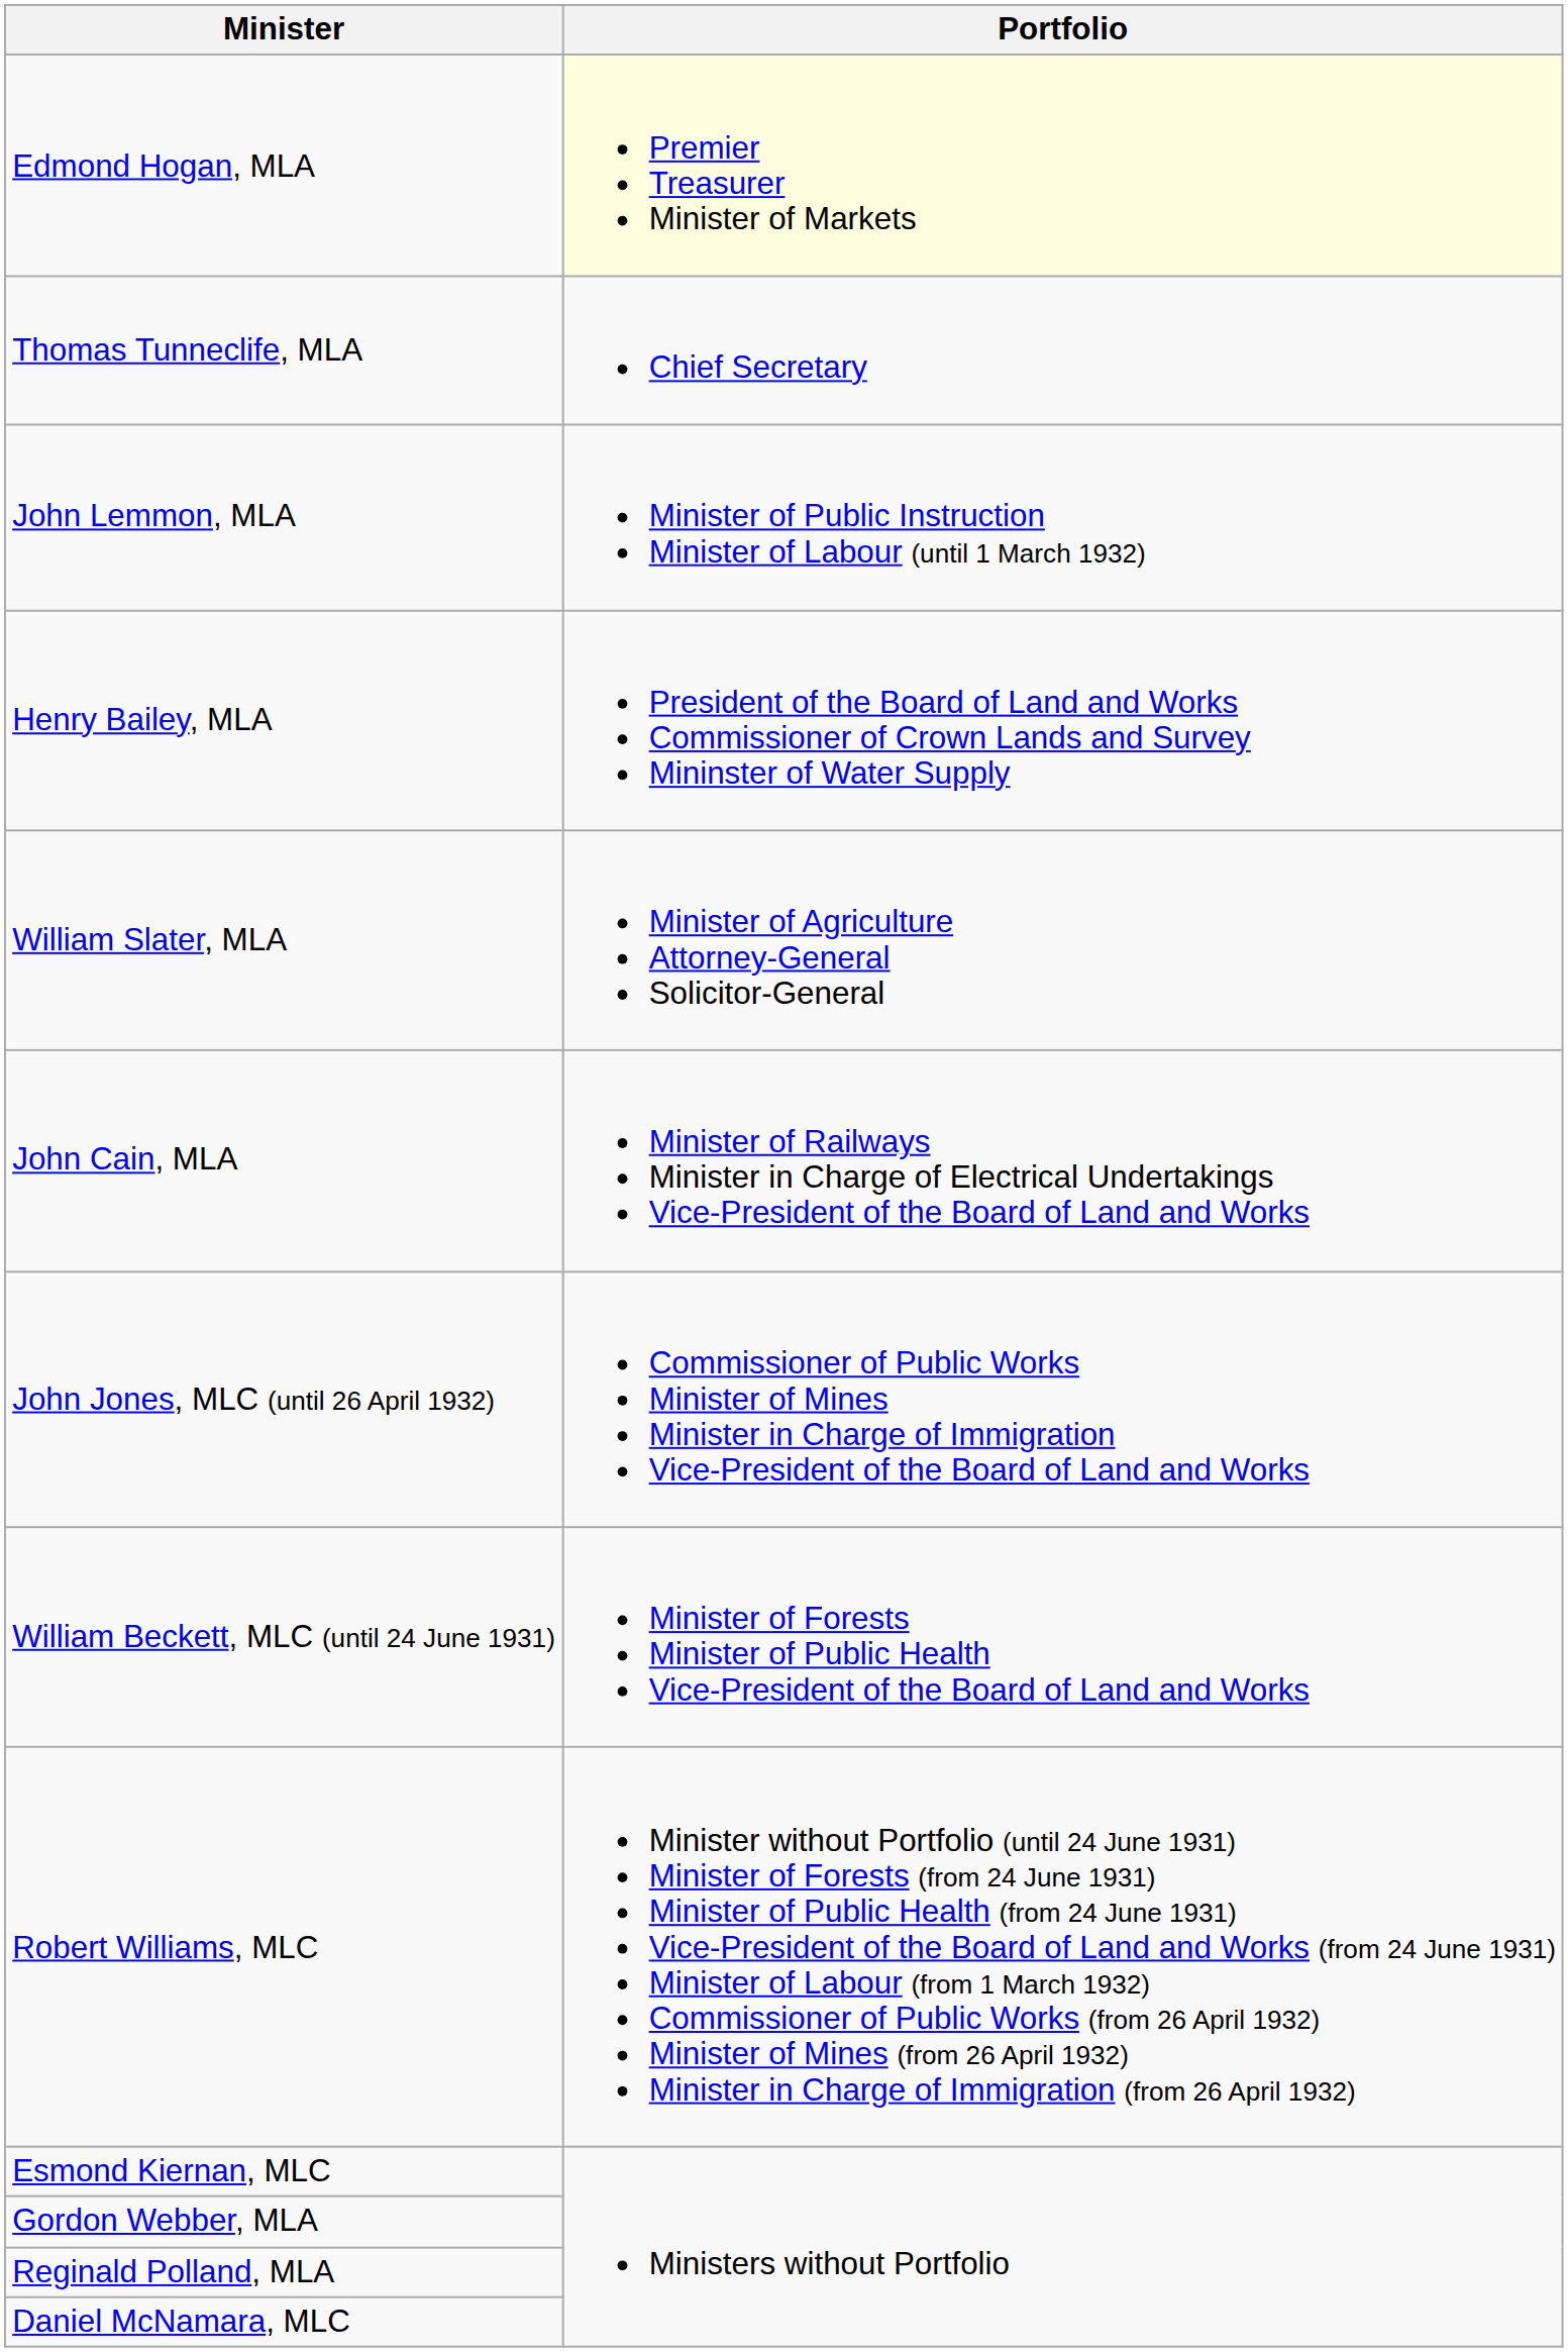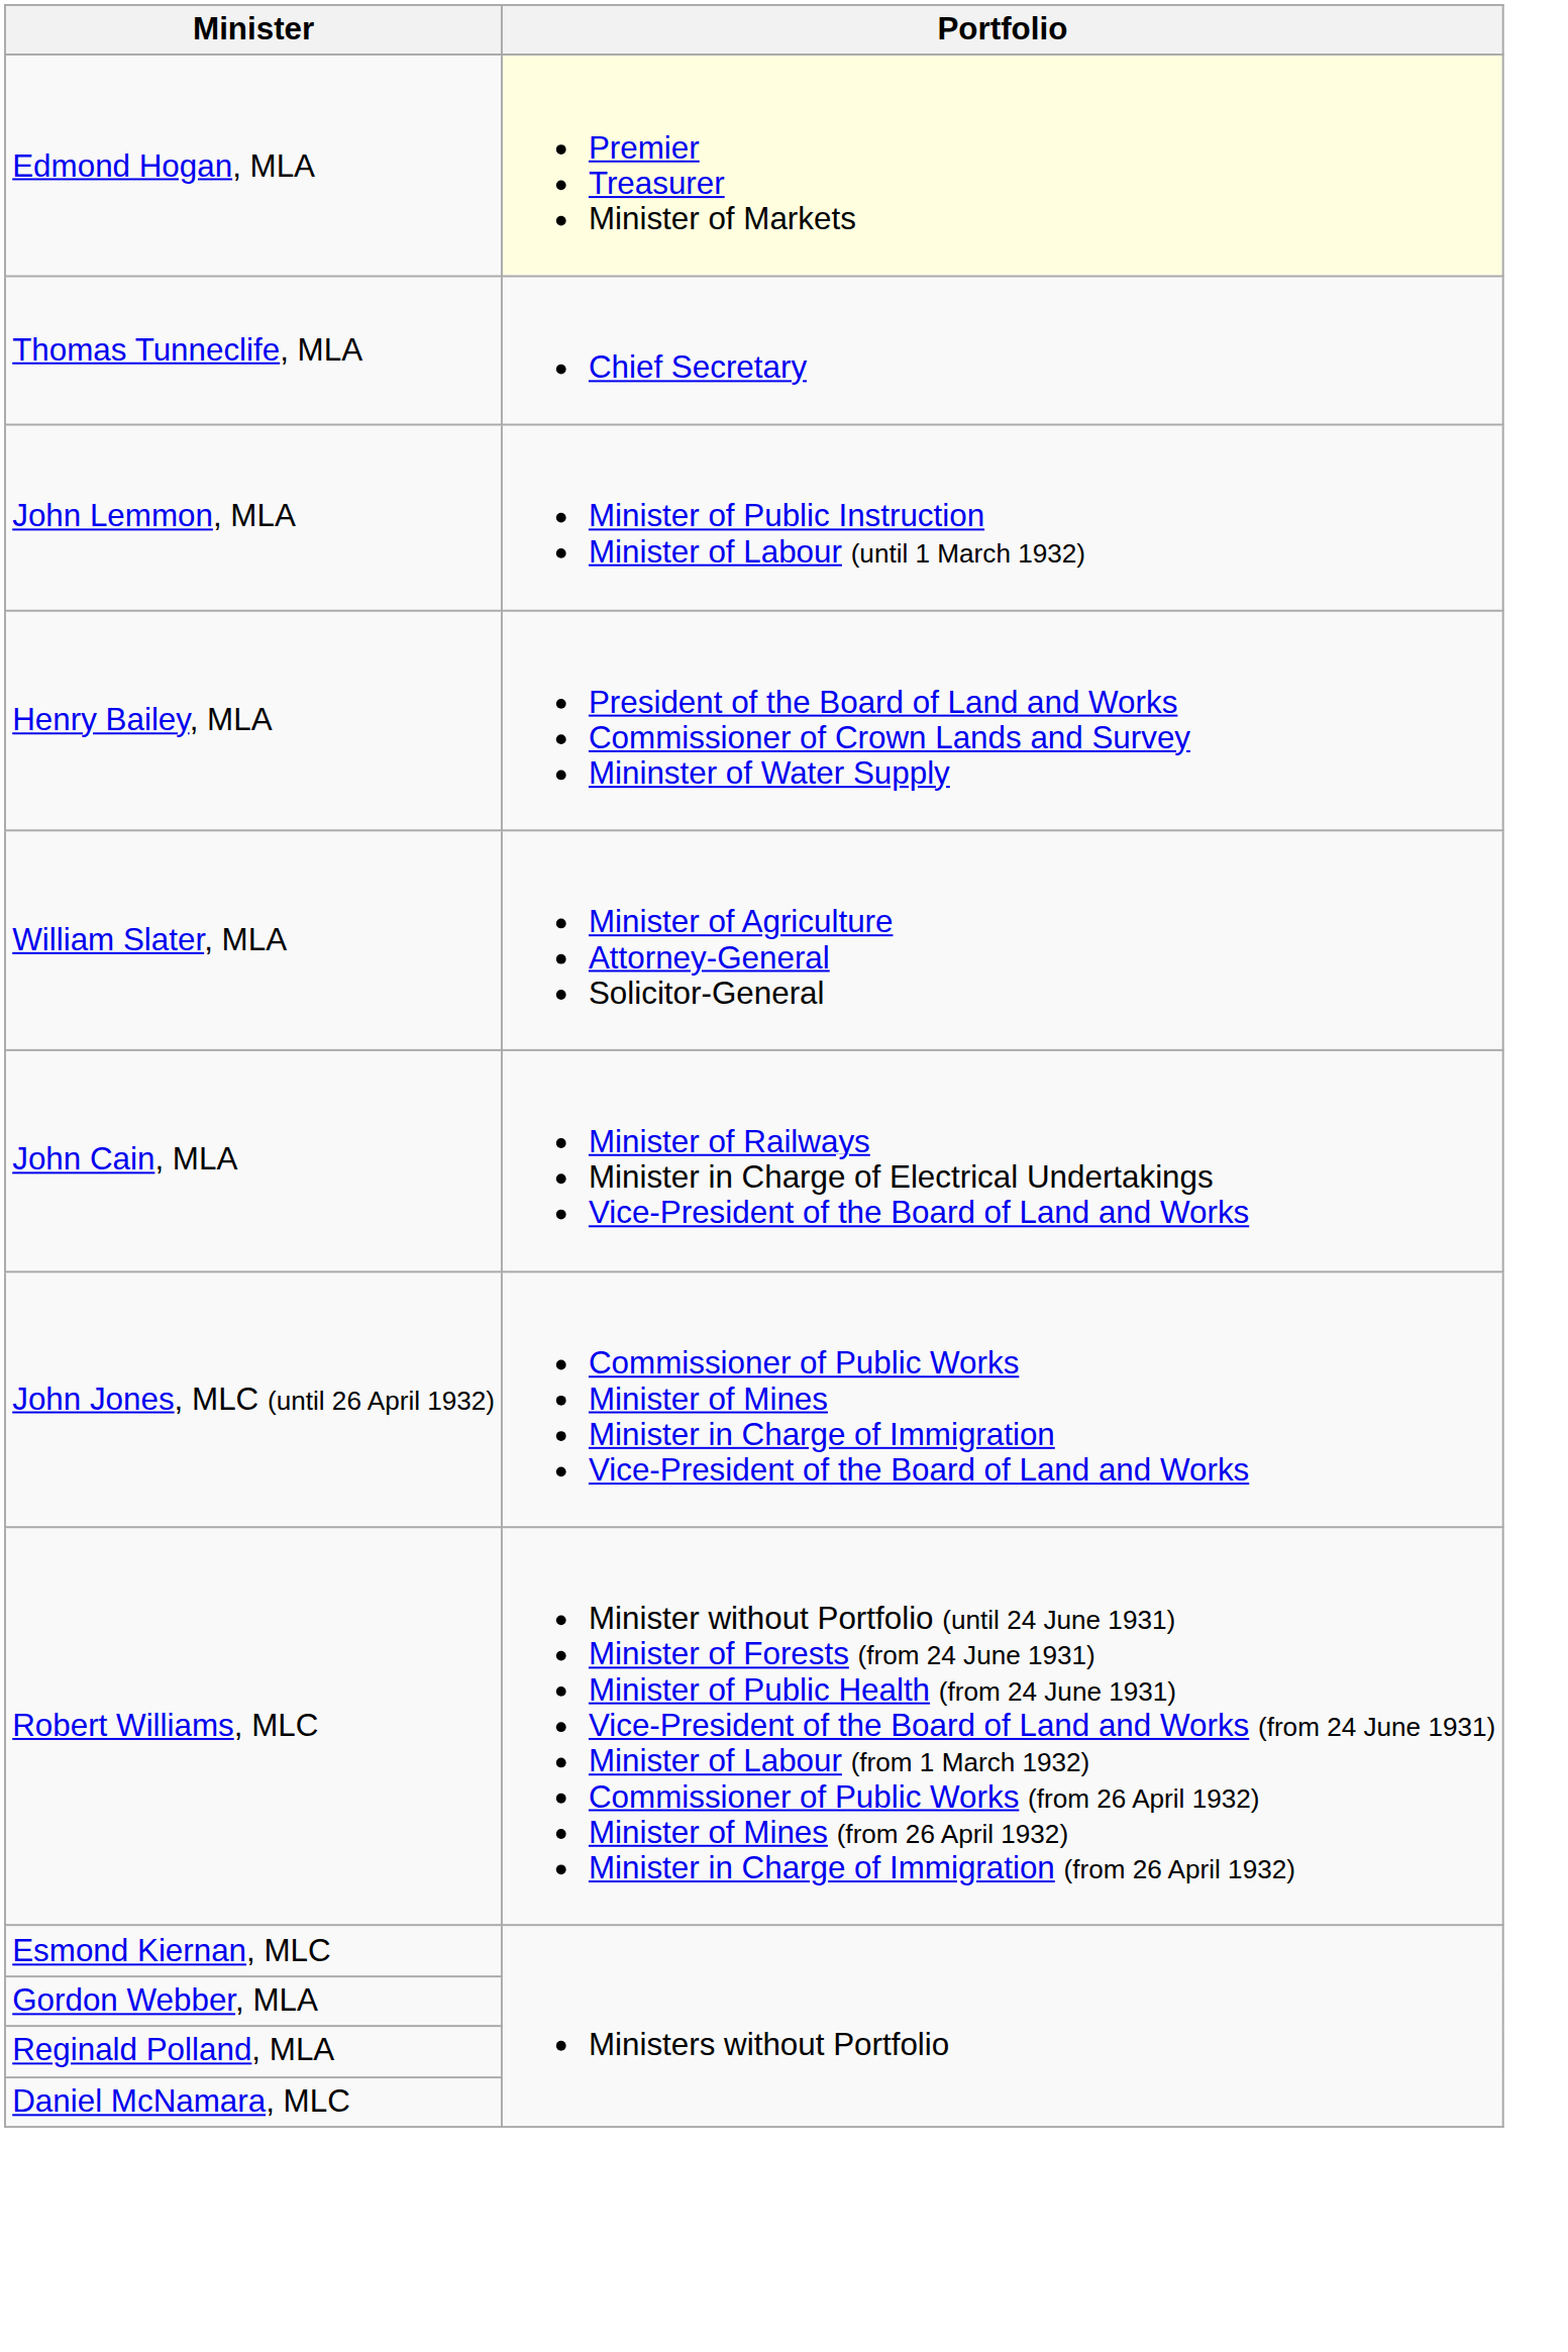 <table class="wikitable">
 <tr>
 <th>Minister</th>
 <th>Portfolio</th>
 </tr>
 <tr>
 <td><a href='#'>Edmond Hogan</a>, MLA</td>
 <td style="background: lightyellow;"><br><ul><li><a href='#'>Premier</a></li><li><a href='#'>Treasurer</a></li><li>Minister of Markets</li></ul></td>
 </tr>
 <tr>
 <td><a href='#'>Thomas Tunneclife</a>, MLA</td>
 <td><br><ul><li><a href='#'>Chief Secretary</a></li></ul></td>
 </tr>
 <tr>
 <td><a href='#'>John Lemmon</a>, MLA</td>
 <td><br><ul><li><a href='#'>Minister of Public Instruction</a></li><li><a href='#'>Minister of Labour</a> <small>(until 1 March 1932)</small></li></ul></td>
 </tr>
 <tr>
 <td><a href='#'>Henry Bailey</a>, MLA</td>
 <td><br><ul><li><a href='#'>President of the Board of Land and Works</a></li><li><a href='#'>Commissioner of Crown Lands and Survey</a></li><li><a href='#'>Mininster of Water Supply</a></li></ul></td>
 </tr>
 <tr>
 <td><a href='#'>William Slater</a>, MLA</td>
 <td><br><ul><li><a href='#'>Minister of Agriculture</a></li><li><a href='#'>Attorney-General</a></li><li>Solicitor-General</li></ul></td>
 </tr>
 <tr>
 <td><a href='#'>John Cain</a>, MLA</td>
 <td><br><ul><li><a href='#'>Minister of Railways</a></li><li>Minister in Charge of Electrical Undertakings</li><li><a href='#'>Vice-President of the Board of Land and Works</a></li></ul></td>
 </tr>
 <tr>
 <td><a href='#'>John Jones</a>, MLC <small>(until 26 April 1932)</small></td>
 <td><br><ul><li><a href='#'>Commissioner of Public Works</a></li><li><a href='#'>Minister of Mines</a></li><li><a href='#'>Minister in Charge of Immigration</a></li><li><a href='#'>Vice-President of the Board of Land and Works</a></li></ul></td>
 </tr>
 <tr>
-<td><a href='#'>William Beckett</a>, MLC <small>(until 24 June 1931)</small></td>
-<td><br><ul><li><a href='#'>Minister of Forests</a></li><li><a href='#'>Minister of Public Health</a></li><li><a href='#'>Vice-President of the Board of Land and Works</a></li></ul></td>
-</tr>
-<tr>
 <td><a href='#'>Robert Williams</a>, MLC</td>
 <td><br><ul><li>Minister without Portfolio <small>(until 24 June 1931)</small></li><li><a href='#'>Minister of Forests</a> <small>(from 24 June 1931)</small></li><li><a href='#'>Minister of Public Health</a> <small>(from 24 June 1931)</small></li><li><a href='#'>Vice-President of the Board of Land and Works</a> <small>(from 24 June 1931)</small></li><li><a href='#'>Minister of Labour</a> <small>(from 1 March 1932)</small></li><li><a href='#'>Commissioner of Public Works</a> <small>(from 26 April 1932)</small></li><li><a href='#'>Minister of Mines</a> <small>(from 26 April 1932)</small></li><li><a href='#'>Minister in Charge of Immigration</a> <small>(from 26 April 1932)</small></li></ul></td>
 </tr>
 <tr>
 <td><a href='#'>Esmond Kiernan</a>, MLC</td>
 <td rowspan=4><br><ul><li>Ministers without Portfolio</li></ul></td>
 </tr>
 <tr>
 <td><a href='#'>Gordon Webber</a>, MLA</td>
 </tr>
 <tr>
 <td><a href='#'>Reginald Polland</a>, MLA</td>
 </tr>
 <tr>
 <td><a href='#'>Daniel McNamara</a>, MLC</td>
 </tr>
 </table>
